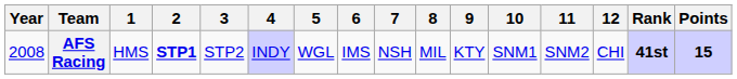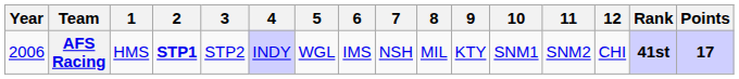 <table class="wikitable" style="text-align:center; font-size:90%">
 <tr>
 <th>Year</th>
 <th>Team</th>
 <th>1</th>
 <th>2</th>
 <th>3</th>
 <th>4</th>
 <th>5</th>
 <th>6</th>
 <th>7</th>
 <th>8</th>
 <th>9</th>
 <th>10</th>
 <th>11</th>
 <th>12</th>
 <th>Rank</th>
 <th>Points</th>
 </tr>
 <tr>
-<td><a href='#'>2008</a></td>
+<td><a href='#'>2006</a></td>
 <th><a href='#'>AFS Racing</a></th>
 <td><a href='#'>HMS</a></td>
 <td><strong><a href='#'>STP1</a></strong></td>
 <td><a href='#'>STP2</a></td>
 <td style="background:#CFCFFF;"><a href='#'>INDY</a><br></td>
 <td><a href='#'>WGL</a></td>
 <td><a href='#'>IMS</a></td>
 <td><a href='#'>NSH</a></td>
 <td><a href='#'>MIL</a></td>
 <td><a href='#'>KTY</a></td>
 <td><a href='#'>SNM1</a></td>
 <td><a href='#'>SNM2</a></td>
 <td><a href='#'>CHI</a></td>
 <td style="background:#CFCFFF;"><strong>41st</strong></td>
-<td style="background:#CFCFFF;"><strong>15</strong></td>
+<td style="background:#CFCFFF;"><strong>17</strong></td>
 </tr>
 </table>
